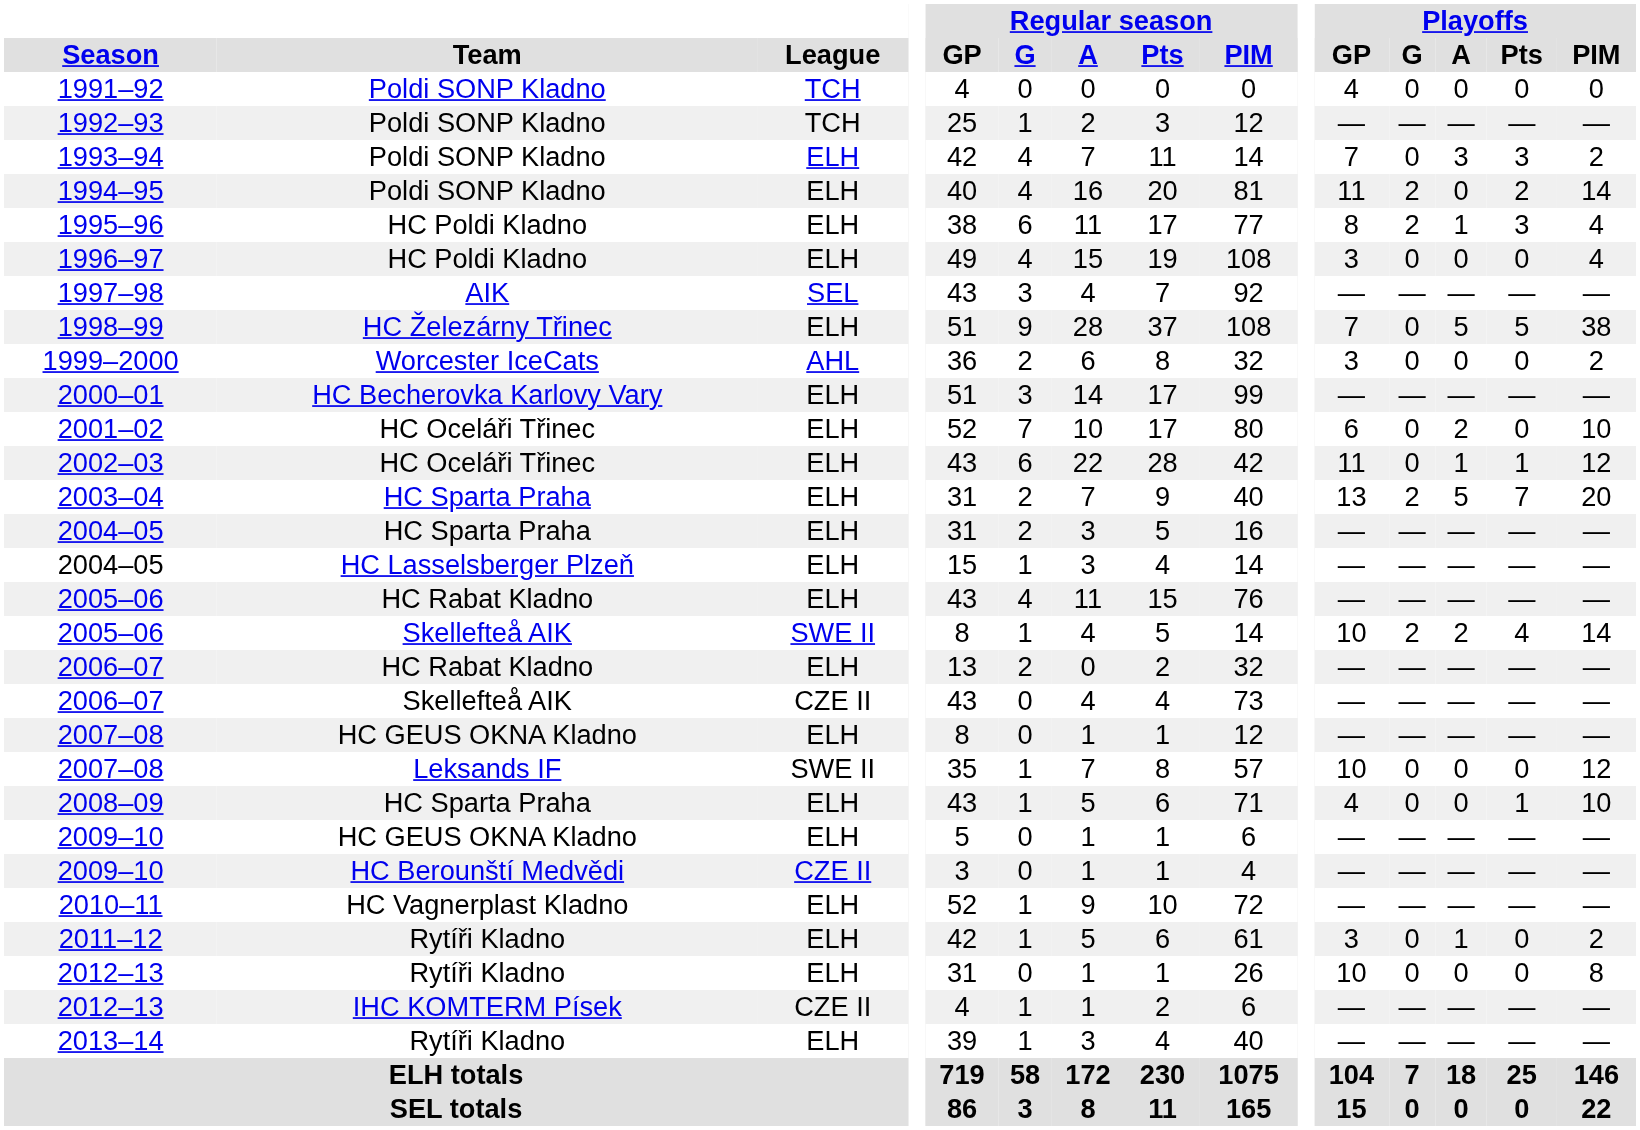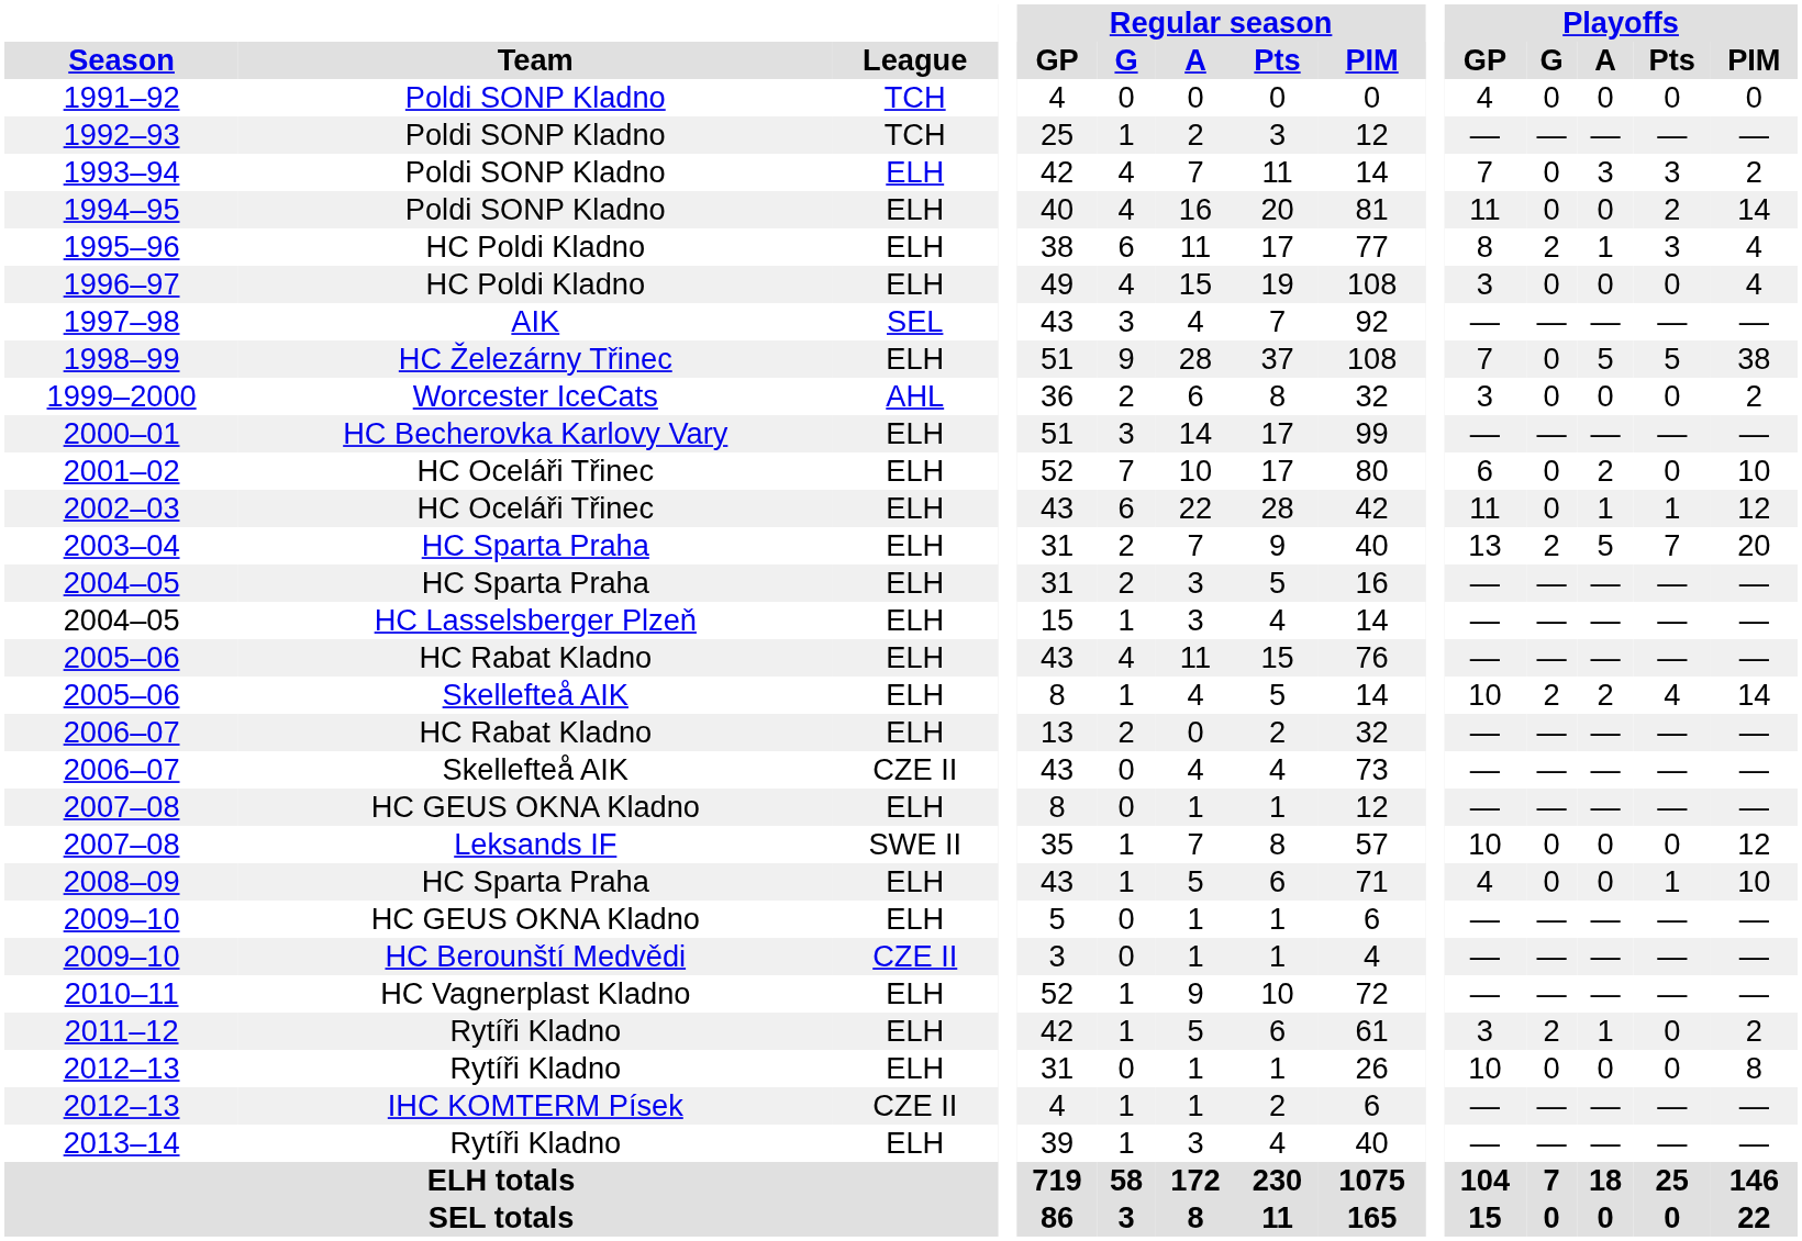 <table border="0" cellpadding="1" cellspacing="0" style="text-align:center; width:60em">
 <tr bgcolor="#e0e0e0">
 <th colspan="3" bgcolor="#ffffff"> </th>
 <th rowspan="99" bgcolor="#ffffff"> </th>
 <th colspan="5"><a href='#'>Regular season</a></th>
 <th rowspan="99" bgcolor="#ffffff"> </th>
 <th colspan="5"><a href='#'>Playoffs</a></th>
 </tr>
 <tr bgcolor="#e0e0e0">
 <th><a href='#'>Season</a></th>
 <th>Team</th>
 <th>League</th>
 <th>GP</th>
 <th><a href='#'>G</a></th>
 <th><a href='#'>A</a></th>
 <th><a href='#'>Pts</a></th>
 <th><a href='#'>PIM</a></th>
 <th>GP</th>
 <th>G</th>
 <th>A</th>
 <th>Pts</th>
 <th>PIM</th>
 </tr>
 <tr>
 <td><a href='#'>1991–92</a></td>
 <td><a href='#'>Poldi SONP Kladno</a></td>
 <td><a href='#'>TCH</a></td>
 <td>4</td>
 <td>0</td>
 <td>0</td>
 <td>0</td>
 <td>0</td>
 <td>4</td>
 <td>0</td>
 <td>0</td>
 <td>0</td>
 <td>0</td>
 </tr>
 <tr bgcolor="#f0f0f0">
 <td><a href='#'>1992–93</a></td>
 <td>Poldi SONP Kladno</td>
 <td>TCH</td>
 <td>25</td>
 <td>1</td>
 <td>2</td>
 <td>3</td>
 <td>12</td>
 <td>—</td>
 <td>—</td>
 <td>—</td>
 <td>—</td>
 <td>—</td>
 </tr>
 <tr>
 <td><a href='#'>1993–94</a></td>
 <td>Poldi SONP Kladno</td>
 <td><a href='#'>ELH</a></td>
 <td>42</td>
 <td>4</td>
 <td>7</td>
 <td>11</td>
 <td>14</td>
 <td>7</td>
 <td>0</td>
 <td>3</td>
 <td>3</td>
 <td>2</td>
 </tr>
 <tr bgcolor="#f0f0f0">
 <td><a href='#'>1994–95</a></td>
 <td>Poldi SONP Kladno</td>
 <td>ELH</td>
 <td>40</td>
 <td>4</td>
 <td>16</td>
 <td>20</td>
 <td>81</td>
 <td>11</td>
-<td>2</td>
+<td>0</td>
 <td>0</td>
 <td>2</td>
 <td>14</td>
 </tr>
 <tr>
 <td><a href='#'>1995–96</a></td>
 <td>HC Poldi Kladno</td>
 <td>ELH</td>
 <td>38</td>
 <td>6</td>
 <td>11</td>
 <td>17</td>
 <td>77</td>
 <td>8</td>
 <td>2</td>
 <td>1</td>
 <td>3</td>
 <td>4</td>
 </tr>
 <tr bgcolor="#f0f0f0">
 <td><a href='#'>1996–97</a></td>
 <td>HC Poldi Kladno</td>
 <td>ELH</td>
 <td>49</td>
 <td>4</td>
 <td>15</td>
 <td>19</td>
 <td>108</td>
 <td>3</td>
 <td>0</td>
 <td>0</td>
 <td>0</td>
 <td>4</td>
 </tr>
 <tr>
 <td><a href='#'>1997–98</a></td>
 <td><a href='#'>AIK</a></td>
 <td><a href='#'>SEL</a></td>
 <td>43</td>
 <td>3</td>
 <td>4</td>
 <td>7</td>
 <td>92</td>
 <td>—</td>
 <td>—</td>
 <td>—</td>
 <td>—</td>
 <td>—</td>
 </tr>
 <tr bgcolor="#f0f0f0">
 <td><a href='#'>1998–99</a></td>
 <td><a href='#'>HC Železárny Třinec</a></td>
 <td>ELH</td>
 <td>51</td>
 <td>9</td>
 <td>28</td>
 <td>37</td>
 <td>108</td>
 <td>7</td>
 <td>0</td>
 <td>5</td>
 <td>5</td>
 <td>38</td>
 </tr>
 <tr>
 <td><a href='#'>1999–2000</a></td>
 <td><a href='#'>Worcester IceCats</a></td>
 <td><a href='#'>AHL</a></td>
 <td>36</td>
 <td>2</td>
 <td>6</td>
 <td>8</td>
 <td>32</td>
 <td>3</td>
 <td>0</td>
 <td>0</td>
 <td>0</td>
 <td>2</td>
 </tr>
 <tr bgcolor="#f0f0f0">
 <td><a href='#'>2000–01</a></td>
 <td><a href='#'>HC Becherovka Karlovy Vary</a></td>
 <td>ELH</td>
 <td>51</td>
 <td>3</td>
 <td>14</td>
 <td>17</td>
 <td>99</td>
 <td>—</td>
 <td>—</td>
 <td>—</td>
 <td>—</td>
 <td>—</td>
 </tr>
 <tr>
 <td><a href='#'>2001–02</a></td>
 <td>HC Oceláři Třinec</td>
 <td>ELH</td>
 <td>52</td>
 <td>7</td>
 <td>10</td>
 <td>17</td>
 <td>80</td>
 <td>6</td>
 <td>0</td>
 <td>2</td>
 <td>0</td>
 <td>10</td>
 </tr>
 <tr bgcolor="#f0f0f0">
 <td><a href='#'>2002–03</a></td>
 <td>HC Oceláři Třinec</td>
 <td>ELH</td>
 <td>43</td>
 <td>6</td>
 <td>22</td>
 <td>28</td>
 <td>42</td>
 <td>11</td>
 <td>0</td>
 <td>1</td>
 <td>1</td>
 <td>12</td>
 </tr>
 <tr>
 <td><a href='#'>2003–04</a></td>
 <td><a href='#'>HC Sparta Praha</a></td>
 <td>ELH</td>
 <td>31</td>
 <td>2</td>
 <td>7</td>
 <td>9</td>
 <td>40</td>
 <td>13</td>
 <td>2</td>
 <td>5</td>
 <td>7</td>
 <td>20</td>
 </tr>
 <tr bgcolor="#f0f0f0">
 <td><a href='#'>2004–05</a></td>
 <td>HC Sparta Praha</td>
 <td>ELH</td>
 <td>31</td>
 <td>2</td>
 <td>3</td>
 <td>5</td>
 <td>16</td>
 <td>—</td>
 <td>—</td>
 <td>—</td>
 <td>—</td>
 <td>—</td>
 </tr>
 <tr>
 <td>2004–05</td>
 <td><a href='#'>HC Lasselsberger Plzeň</a></td>
 <td>ELH</td>
 <td>15</td>
 <td>1</td>
 <td>3</td>
 <td>4</td>
 <td>14</td>
 <td>—</td>
 <td>—</td>
 <td>—</td>
 <td>—</td>
 <td>—</td>
 </tr>
 <tr bgcolor="#f0f0f0">
 <td><a href='#'>2005–06</a></td>
 <td>HC Rabat Kladno</td>
 <td>ELH</td>
 <td>43</td>
 <td>4</td>
 <td>11</td>
 <td>15</td>
 <td>76</td>
 <td>—</td>
 <td>—</td>
 <td>—</td>
 <td>—</td>
 <td>—</td>
 </tr>
 <tr>
 <td><a href='#'>2005–06</a></td>
 <td><a href='#'>Skellefteå AIK</a></td>
-<td><a href='#'>SWE II</a></td>
+<td>ELH</td>
 <td>8</td>
 <td>1</td>
 <td>4</td>
 <td>5</td>
 <td>14</td>
 <td>10</td>
 <td>2</td>
 <td>2</td>
 <td>4</td>
 <td>14</td>
 </tr>
 <tr bgcolor="#f0f0f0">
 <td><a href='#'>2006–07</a></td>
 <td>HC Rabat Kladno</td>
 <td>ELH</td>
 <td>13</td>
 <td>2</td>
 <td>0</td>
 <td>2</td>
 <td>32</td>
 <td>—</td>
 <td>—</td>
 <td>—</td>
 <td>—</td>
 <td>—</td>
 </tr>
 <tr>
 <td><a href='#'>2006–07</a></td>
 <td>Skellefteå AIK</td>
 <td>CZE II</td>
 <td>43</td>
 <td>0</td>
 <td>4</td>
 <td>4</td>
 <td>73</td>
 <td>—</td>
 <td>—</td>
 <td>—</td>
 <td>—</td>
 <td>—</td>
 </tr>
 <tr bgcolor="#f0f0f0">
 <td><a href='#'>2007–08</a></td>
 <td>HC GEUS OKNA Kladno</td>
 <td>ELH</td>
 <td>8</td>
 <td>0</td>
 <td>1</td>
 <td>1</td>
 <td>12</td>
 <td>—</td>
 <td>—</td>
 <td>—</td>
 <td>—</td>
 <td>—</td>
 </tr>
 <tr>
 <td><a href='#'>2007–08</a></td>
 <td><a href='#'>Leksands IF</a></td>
 <td>SWE II</td>
 <td>35</td>
 <td>1</td>
 <td>7</td>
 <td>8</td>
 <td>57</td>
 <td>10</td>
 <td>0</td>
 <td>0</td>
 <td>0</td>
 <td>12</td>
 </tr>
 <tr bgcolor="#f0f0f0">
 <td><a href='#'>2008–09</a></td>
 <td>HC Sparta Praha</td>
 <td>ELH</td>
 <td>43</td>
 <td>1</td>
 <td>5</td>
 <td>6</td>
 <td>71</td>
 <td>4</td>
 <td>0</td>
 <td>0</td>
 <td>1</td>
 <td>10</td>
 </tr>
 <tr>
 <td><a href='#'>2009–10</a></td>
 <td>HC GEUS OKNA Kladno</td>
 <td>ELH</td>
 <td>5</td>
 <td>0</td>
 <td>1</td>
 <td>1</td>
 <td>6</td>
 <td>—</td>
 <td>—</td>
 <td>—</td>
 <td>—</td>
 <td>—</td>
 </tr>
 <tr bgcolor="#f0f0f0">
 <td><a href='#'>2009–10</a></td>
 <td><a href='#'>HC Berounští Medvědi</a></td>
 <td><a href='#'>CZE II</a></td>
 <td>3</td>
 <td>0</td>
 <td>1</td>
 <td>1</td>
 <td>4</td>
 <td>—</td>
 <td>—</td>
 <td>—</td>
 <td>—</td>
 <td>—</td>
 </tr>
 <tr>
 <td><a href='#'>2010–11</a></td>
 <td>HC Vagnerplast Kladno</td>
 <td>ELH</td>
 <td>52</td>
 <td>1</td>
 <td>9</td>
 <td>10</td>
 <td>72</td>
 <td>—</td>
 <td>—</td>
 <td>—</td>
 <td>—</td>
 <td>—</td>
 </tr>
 <tr bgcolor="#f0f0f0">
 <td><a href='#'>2011–12</a></td>
 <td>Rytíři Kladno</td>
 <td>ELH</td>
 <td>42</td>
 <td>1</td>
 <td>5</td>
 <td>6</td>
 <td>61</td>
 <td>3</td>
-<td>0</td>
+<td>2</td>
 <td>1</td>
 <td>0</td>
 <td>2</td>
 </tr>
 <tr>
 <td><a href='#'>2012–13</a></td>
 <td>Rytíři Kladno</td>
 <td>ELH</td>
 <td>31</td>
 <td>0</td>
 <td>1</td>
 <td>1</td>
 <td>26</td>
 <td>10</td>
 <td>0</td>
 <td>0</td>
 <td>0</td>
 <td>8</td>
 </tr>
 <tr bgcolor="#f0f0f0">
 <td><a href='#'>2012–13</a></td>
 <td><a href='#'>IHC KOMTERM Písek</a></td>
 <td>CZE II</td>
 <td>4</td>
 <td>1</td>
 <td>1</td>
 <td>2</td>
 <td>6</td>
 <td>—</td>
 <td>—</td>
 <td>—</td>
 <td>—</td>
 <td>—</td>
 </tr>
 <tr>
 <td><a href='#'>2013–14</a></td>
 <td>Rytíři Kladno</td>
 <td>ELH</td>
 <td>39</td>
 <td>1</td>
 <td>3</td>
 <td>4</td>
 <td>40</td>
 <td>—</td>
 <td>—</td>
 <td>—</td>
 <td>—</td>
 <td>—</td>
 </tr>
 <tr bgcolor="#e0e0e0">
 <th colspan="3">ELH totals</th>
 <th>719</th>
 <th>58</th>
 <th>172</th>
 <th>230</th>
 <th>1075</th>
 <th>104</th>
 <th>7</th>
 <th>18</th>
 <th>25</th>
 <th>146</th>
 </tr>
 <tr bgcolor="#e0e0e0">
 <th colspan="3">SEL totals</th>
 <th>86</th>
 <th>3</th>
 <th>8</th>
 <th>11</th>
 <th>165</th>
 <th>15</th>
 <th>0</th>
 <th>0</th>
 <th>0</th>
 <th>22</th>
 </tr>
 </table>
